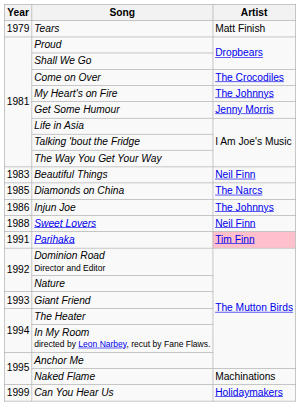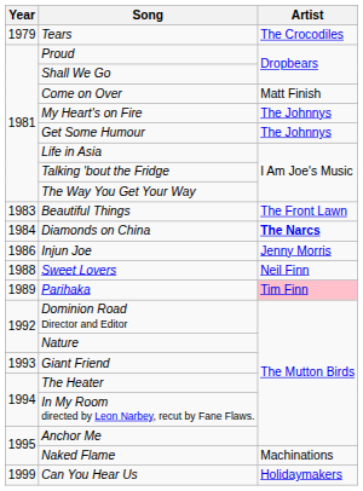 <table class="wikitable sortable">
 <tr>
 <th>Year</th>
 <th>Song</th>
 <th>Artist</th>
 </tr>
 <tr>
 <td>1979</td>
 <td><em>Tears</em></td>
-<td>Matt Finish</td>
+<td><a href='#'>The Crocodiles</a></td>
 </tr>
 <tr>
 <td rowspan=8>1981</td>
 <td><em>Proud</em></td>
 <td rowspan=2><a href='#'>Dropbears</a></td>
 </tr>
 <tr>
 <td><em>Shall We Go</em></td>
 </tr>
 <tr>
 <td><em>Come on Over</em></td>
-<td><a href='#'>The Crocodiles</a></td>
+<td>Matt Finish</td>
 </tr>
 <tr>
 <td><em>My Heart's on Fire</em></td>
 <td><a href='#'>The Johnnys</a></td>
 </tr>
 <tr>
 <td><em>Get Some Humour</em></td>
-<td><a href='#'>Jenny Morris</a></td>
+<td><a href='#'>The Johnnys</a></td>
 </tr>
 <tr>
 <td><em>Life in Asia</em></td>
 <td rowspan=3>I Am Joe's Music</td>
 </tr>
 <tr>
 <td><em>Talking 'bout the Fridge</em></td>
 </tr>
 <tr>
 <td><em>The Way You Get Your Way</em></td>
 </tr>
 <tr>
 <td>1983</td>
 <td><em>Beautiful Things</em></td>
-<td><a href='#'>Neil Finn</a></td>
+<td><a href='#'>The Front Lawn</a></td>
 </tr>
 <tr>
-<td>1985</td>
+<td>1984</td>
 <td><em>Diamonds on China</em></td>
-<td><a href='#'>The Narcs</a></td>
+<td><strong><a href='#'>The Narcs</a></strong></td>
 </tr>
 <tr>
 <td>1986</td>
 <td><em>Injun Joe</em></td>
-<td><a href='#'>The Johnnys</a></td>
+<td><a href='#'>Jenny Morris</a></td>
 </tr>
 <tr>
 <td>1988</td>
 <td><em><a href='#'>Sweet Lovers</a></em></td>
 <td><a href='#'>Neil Finn</a></td>
 </tr>
 <tr>
-<td>1991</td>
+<td>1989</td>
 <td><em><a href='#'>Parihaka</a></em> </td>
 <td style="background: pink;"><a href='#'>Tim Finn</a></td>
 </tr>
 <tr>
 <td rowspan= 2>1992</td>
 <td><em>Dominion Road</em><br><small>Director and Editor</small></td>
 <td rowspan="6"><a href='#'>The Mutton Birds</a></td>
 </tr>
 <tr>
 <td><em>Nature</em></td>
 </tr>
 <tr>
 <td>1993</td>
 <td><em>Giant Friend</em></td>
 </tr>
 <tr>
 <td rowspan=2>1994</td>
 <td><em>The Heater</em></td>
 </tr>
 <tr>
 <td><em>In My Room</em> <br><small>directed by <a href='#'>Leon Narbey</a>, recut by Fane Flaws.</small></td>
 </tr>
 <tr>
 <td rowspan=2>1995</td>
 <td><em>Anchor Me</em></td>
 </tr>
 <tr>
 <td><em>Naked Flame</em></td>
 <td>Machinations</td>
 </tr>
 <tr>
 <td>1999</td>
 <td><em>Can You Hear Us</em></td>
 <td><a href='#'>Holidaymakers</a></td>
 </tr>
 </table>
